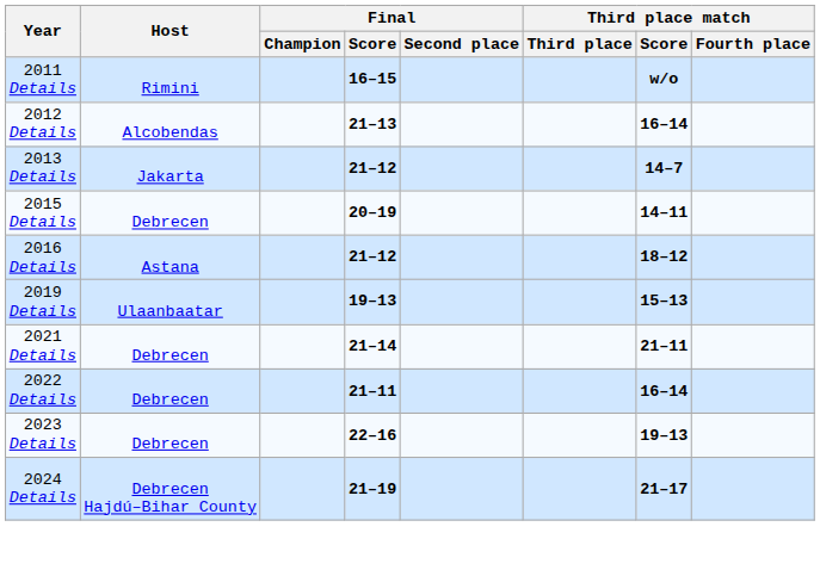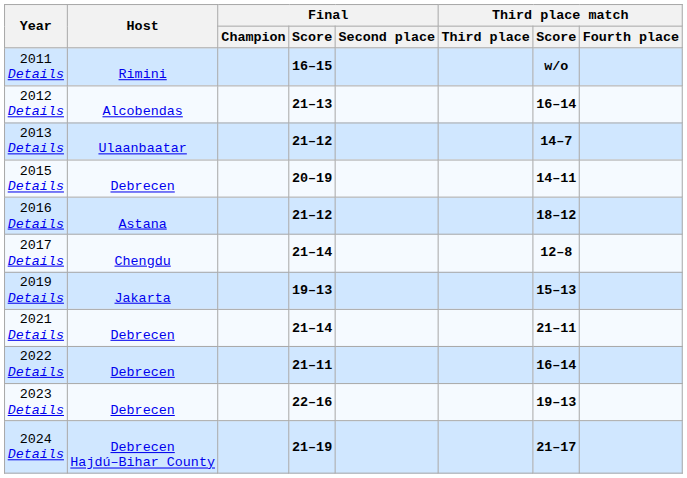 <table class="wikitable" style="text-align: center;">
 <tr>
 <th rowspan=2>Year</th>
 <th rowspan=2>Host</th>
 <th colspan=3>Final</th>
 <th colspan=3>Third place match</th>
 </tr>
 <tr>
 <th>Champion</th>
 <th>Score</th>
 <th>Second place</th>
 <th>Third place</th>
 <th>Score</th>
 <th>Fourth place</th>
 </tr>
 <tr bgcolor=#D0E7FF>
 <td>2011<br><em><a href='#'>Details</a></em></td>
 <td><br><a href='#'>Rimini</a></td>
 <td><strong></strong></td>
 <td><strong>16–15</strong></td>
 <td></td>
 <td></td>
 <td><strong>w/o</strong></td>
 <td></td>
 </tr>
 <tr bgcolor=#F5FAFF>
 <td>2012<br><em><a href='#'>Details</a></em></td>
 <td><br><a href='#'>Alcobendas</a></td>
 <td><strong></strong></td>
 <td><strong>21–13</strong></td>
 <td></td>
 <td></td>
 <td><strong>16–14</strong></td>
 <td></td>
 </tr>
 <tr bgcolor=#D0E7FF>
 <td>2013<br><em><a href='#'>Details</a></em></td>
-<td><br><a href='#'>Jakarta</a></td>
+<td><br><a href='#'>Ulaanbaatar</a></td>
 <td><strong></strong></td>
 <td><strong>21–12</strong></td>
 <td></td>
 <td></td>
 <td><strong>14–7</strong></td>
 <td></td>
 </tr>
 <tr bgcolor=#F5FAFF>
 <td>2015<br><em><a href='#'>Details</a></em></td>
 <td><br><a href='#'>Debrecen</a></td>
 <td><strong></strong></td>
 <td><strong>20–19</strong></td>
 <td></td>
 <td></td>
 <td><strong>14–11</strong></td>
 <td></td>
 </tr>
 <tr bgcolor=#D0E7FF>
 <td>2016<br><em><a href='#'>Details</a></em></td>
 <td><br><a href='#'>Astana</a></td>
 <td><strong></strong></td>
 <td><strong>21–12</strong></td>
 <td></td>
 <td></td>
 <td><strong>18–12</strong></td>
 <td></td>
 </tr>
+<tr bgcolor=#F5FAFF>
+<td>2017<br><em><a href='#'>Details</a></em></td>
+<td><br><a href='#'>Chengdu</a></td>
+<td><strong></strong></td>
+<td><strong>21–14</strong></td>
+<td></td>
+<td></td>
+<td><strong>12–8</strong></td>
+<td></td>
+</tr>
 <tr bgcolor=#D0E7FF>
 <td>2019<br><em><a href='#'>Details</a></em></td>
-<td><br><a href='#'>Ulaanbaatar</a></td>
+<td><br><a href='#'>Jakarta</a></td>
 <td><strong></strong></td>
 <td><strong>19–13</strong></td>
 <td></td>
 <td></td>
 <td><strong>15–13</strong></td>
 <td></td>
 </tr>
 <tr bgcolor=#F5FAFF>
 <td>2021<br><em><a href='#'>Details</a></em></td>
 <td><br><a href='#'>Debrecen</a></td>
 <td><strong></strong></td>
 <td><strong>21–14</strong></td>
 <td></td>
 <td></td>
 <td><strong>21–11</strong></td>
 <td></td>
 </tr>
 <tr bgcolor=#D0E7FF>
 <td>2022<br><em><a href='#'>Details</a></em></td>
 <td><br><a href='#'>Debrecen</a></td>
 <td><strong></strong></td>
 <td><strong>21–11</strong></td>
 <td></td>
 <td></td>
 <td><strong>16–14</strong></td>
 <td></td>
 </tr>
 <tr bgcolor=#F5FAFF>
 <td>2023<br><em><a href='#'>Details</a></em></td>
 <td><br><a href='#'>Debrecen</a></td>
 <td><strong></strong></td>
 <td><strong>22–16</strong></td>
 <td></td>
 <td></td>
 <td><strong>19–13</strong></td>
 <td></td>
 </tr>
 <tr bgcolor=#D0E7FF>
 <td>2024<br><em><a href='#'>Details</a></em></td>
 <td><br><a href='#'>Debrecen</a><br><a href='#'>Hajdú–Bihar County</a></td>
 <td><strong></strong></td>
 <td><strong>21–19</strong></td>
 <td></td>
 <td></td>
 <td><strong>21–17</strong></td>
 <td></td>
 </tr>
 </table>
